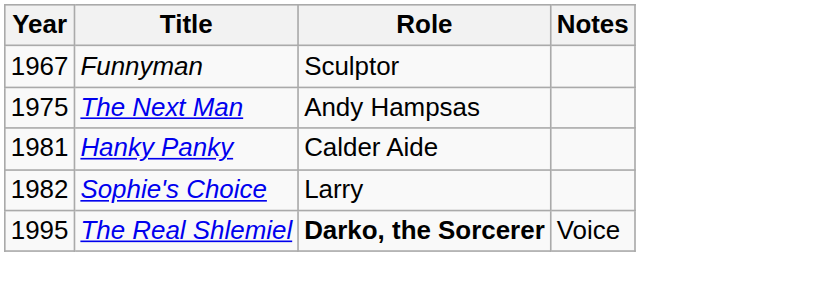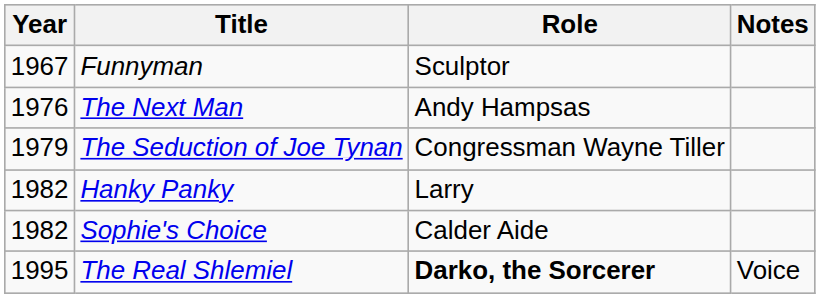 <table class="wikitable">
 <tr>
 <th>Year</th>
 <th>Title</th>
 <th>Role</th>
 <th>Notes</th>
 </tr>
 <tr>
 <td>1967</td>
 <td><em>Funnyman</em></td>
 <td>Sculptor</td>
 <td></td>
 </tr>
 <tr>
-<td>1975</td>
+<td>1976</td>
 <td><em><a href='#'>The Next Man</a></em></td>
 <td>Andy Hampsas</td>
 <td></td>
 </tr>
 <tr>
-<td>1981</td>
+<td>1979</td>
+<td><em><a href='#'>The Seduction of Joe Tynan</a></em></td>
+<td>Congressman Wayne Tiller</td>
+<td></td>
+</tr>
+<tr>
+<td>1982</td>
 <td><em><a href='#'>Hanky Panky</a></em></td>
-<td>Calder Aide</td>
+<td>Larry</td>
 <td></td>
 </tr>
 <tr>
 <td>1982</td>
 <td><em><a href='#'>Sophie's Choice</a></em></td>
-<td>Larry</td>
+<td>Calder Aide</td>
 <td></td>
 </tr>
 <tr>
 <td>1995</td>
 <td><em><a href='#'>The Real Shlemiel</a></em></td>
 <td><strong>Darko, the Sorcerer</strong></td>
 <td>Voice</td>
 </tr>
 </table>
